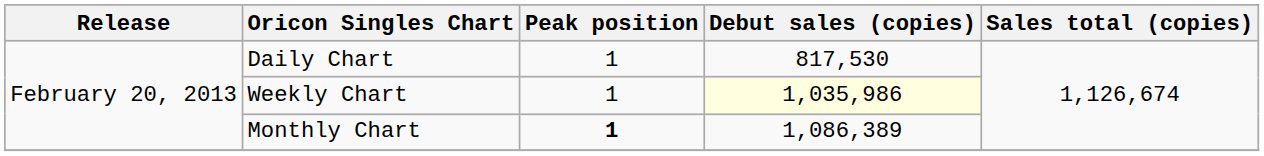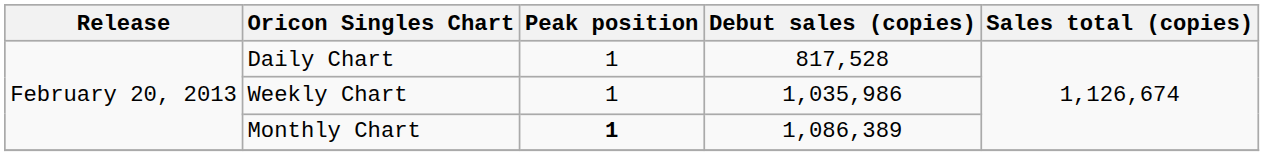 <table class="wikitable">
 <tr>
 <th>Release</th>
 <th>Oricon Singles Chart</th>
 <th>Peak position</th>
 <th>Debut sales (copies)</th>
 <th>Sales total (copies)</th>
 </tr>
 <tr>
 <td rowspan="3">February 20, 2013</td>
 <td>Daily Chart</td>
 <td align="center">1</td>
-<td align="center">817,530</td>
+<td align="center">817,528</td>
 <td align="center" rowspan="3">1,126,674</td>
 </tr>
 <tr>
 <td>Weekly Chart</td>
 <td align="center">1</td>
-<td align="center" style="background: lightyellow;">1,035,986</td>
+<td align="center">1,035,986</td>
 </tr>
 <tr>
 <td>Monthly Chart</td>
 <td align="center"><strong>1</strong></td>
 <td align="center">1,086,389</td>
 </tr>
 <tr>
 </tr>
 </table>
